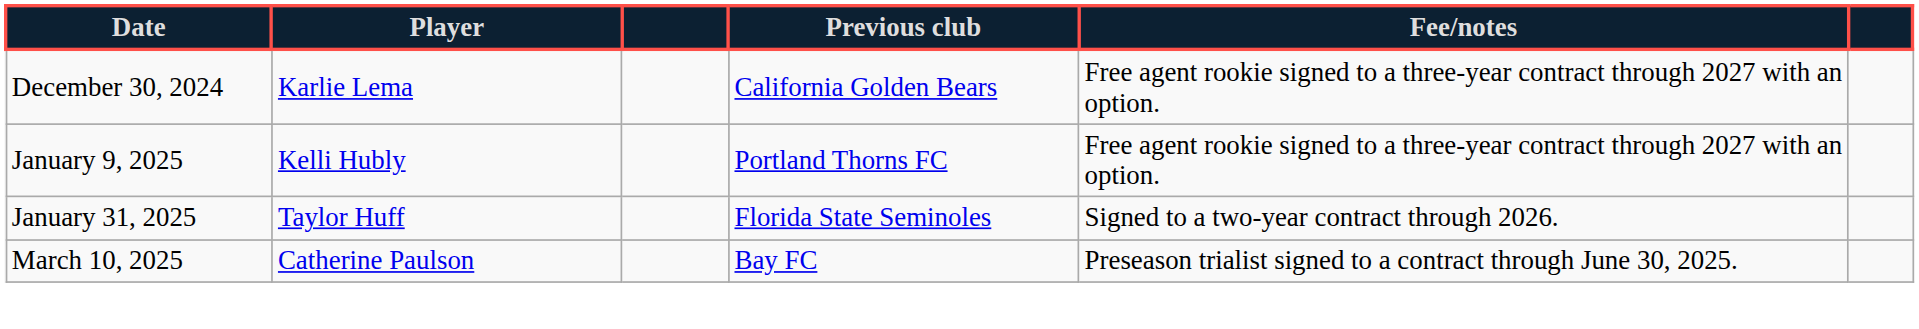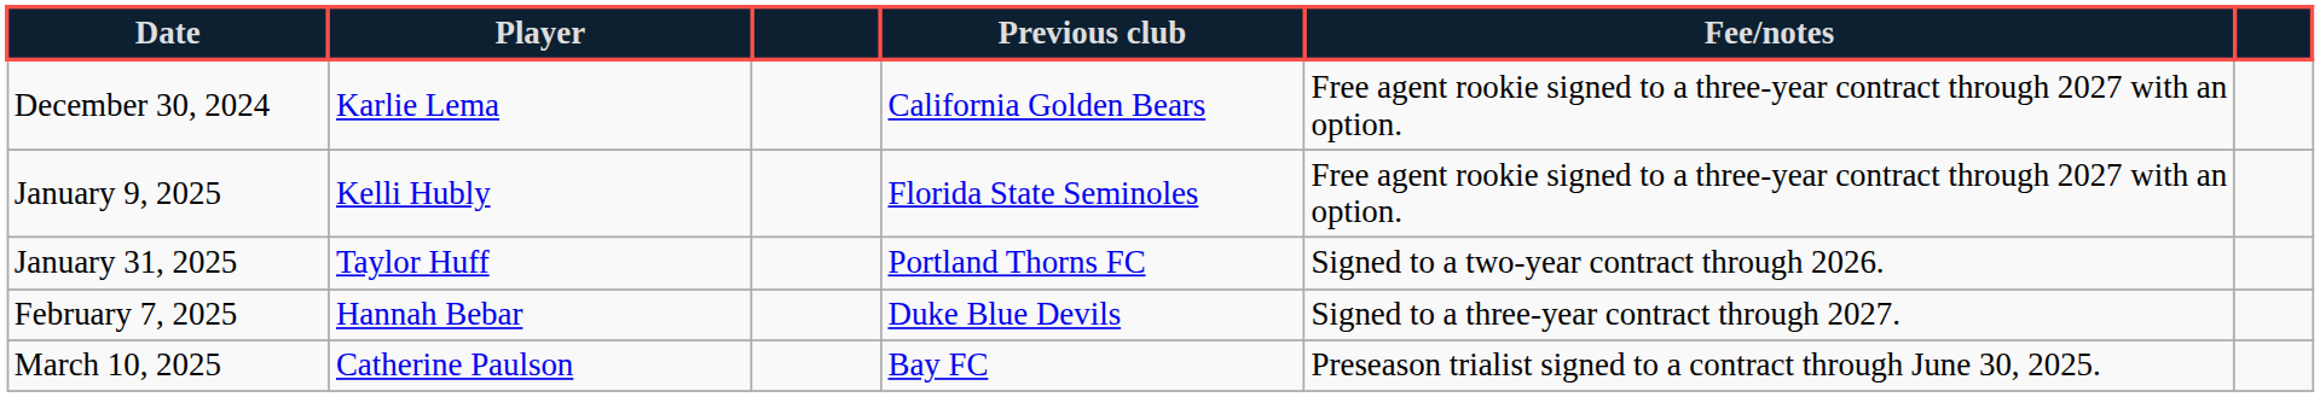 <table class="wikitable sortable">
 <tr>
 <th style="background:#0C2032; color:#DFDEDE; border:2px solid #FF5049; width:150px;" scope="col" data-sort-type="date">Date</th>
 <th style="background:#0C2032; color:#DFDEDE; border:2px solid #FF5049; width:200px;" scope="col">Player</th>
 <th style="background:#0C2032; color:#DFDEDE; border:2px solid #FF5049; width:55px;" scope="col"></th>
 <th style="background:#0C2032; color:#DFDEDE; border:2px solid #FF5049; width:200px;" scope="col">Previous club</th>
 <th style="background:#0C2032; color:#DFDEDE; border:2px solid #FF5049; width:450px;" scope="col">Fee/notes</th>
 <th style="background:#0C2032; color:#DFDEDE; border:2px solid #FF5049; width:30px;" scope="col"></th>
 </tr>
 <tr>
 <td>December 30, 2024</td>
 <td> <a href='#'>Karlie Lema</a></td>
 <td align="center"></td>
 <td> <a href='#'>California Golden Bears</a></td>
 <td>Free agent rookie signed to a three-year contract through 2027 with an option.</td>
 <td></td>
 </tr>
 <tr>
 <td>January 9, 2025</td>
 <td> <a href='#'>Kelli Hubly</a></td>
 <td></td>
-<td> <a href='#'>Portland Thorns FC</a></td>
+<td> <a href='#'>Florida State Seminoles</a></td>
 <td>Free agent rookie signed to a three-year contract through 2027 with an option.</td>
 <td></td>
 </tr>
 <tr>
 <td>January 31, 2025</td>
 <td> <a href='#'>Taylor Huff</a></td>
 <td></td>
-<td> <a href='#'>Florida State Seminoles</a></td>
+<td> <a href='#'>Portland Thorns FC</a></td>
 <td>Signed to a two-year contract through 2026.</td>
+<td></td>
+</tr>
+<tr>
+<td>February 7, 2025</td>
+<td> <a href='#'>Hannah Bebar</a></td>
+<td></td>
+<td> <a href='#'>Duke Blue Devils</a></td>
+<td>Signed to a three-year contract through 2027.</td>
 <td></td>
 </tr>
 <tr>
 <td>March 10, 2025</td>
 <td> <a href='#'>Catherine Paulson</a></td>
 <td></td>
 <td> <a href='#'>Bay FC</a></td>
 <td>Preseason trialist signed to a contract through June 30, 2025.</td>
 <td></td>
 </tr>
 </table>
